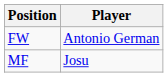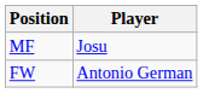 <table class="wikitable sortable">
 <tr>
 <th>Position</th>
 <th>Player</th>
 </tr>
 <tr>
+<td><a href='#'>MF</a></td>
+<td> <a href='#'>Josu</a></td>
+</tr>
+<tr>
 <td><a href='#'>FW</a></td>
 <td> <a href='#'>Antonio German</a></td>
 </tr>
-<tr>
-<td><a href='#'>MF</a></td>
-<td> <a href='#'>Josu</a></td>
-</tr>
 </table>
